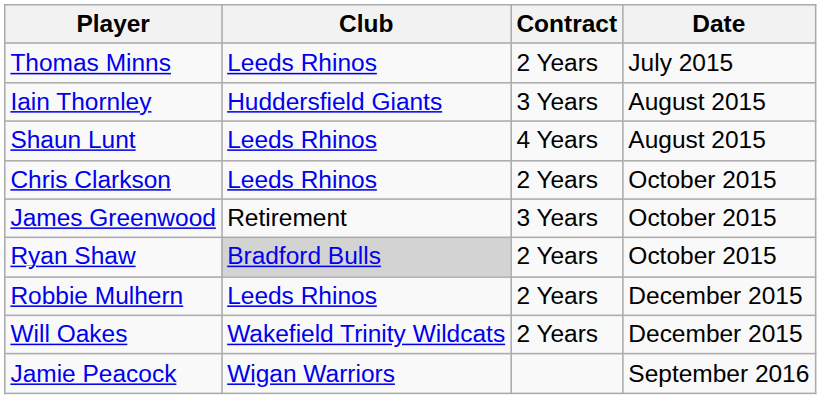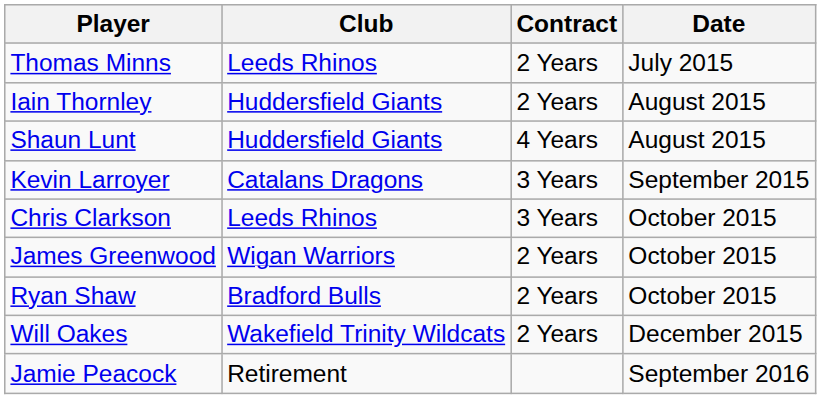 <table class="wikitable">
 <tr>
 <th>Player</th>
 <th>Club</th>
 <th>Contract</th>
 <th>Date</th>
 </tr>
 <tr>
 <td> <a href='#'>Thomas Minns</a></td>
 <td> <a href='#'>Leeds Rhinos</a></td>
 <td>2 Years</td>
 <td>July 2015</td>
 </tr>
 <tr>
 <td> <a href='#'>Iain Thornley</a></td>
 <td> <a href='#'>Huddersfield Giants</a></td>
-<td>3 Years</td>
+<td>2 Years</td>
 <td>August 2015</td>
 </tr>
 <tr>
 <td> <a href='#'>Shaun Lunt</a></td>
-<td> <a href='#'>Leeds Rhinos</a></td>
+<td> <a href='#'>Huddersfield Giants</a></td>
 <td>4 Years</td>
 <td>August 2015</td>
 </tr>
 <tr>
+<td> <a href='#'>Kevin Larroyer</a></td>
+<td> <a href='#'>Catalans Dragons</a></td>
+<td>3 Years</td>
+<td>September 2015</td>
+</tr>
+<tr>
 <td> <a href='#'>Chris Clarkson</a></td>
 <td> <a href='#'>Leeds Rhinos</a></td>
+<td>3 Years</td>
+<td>October 2015</td>
+</tr>
+<tr>
+<td> <a href='#'>James Greenwood</a></td>
+<td> <a href='#'>Wigan Warriors</a></td>
 <td>2 Years</td>
 <td>October 2015</td>
 </tr>
 <tr>
-<td> <a href='#'>James Greenwood</a></td>
-<td>Retirement</td>
-<td>3 Years</td>
-<td>October 2015</td>
-</tr>
-<tr>
 <td> <a href='#'>Ryan Shaw</a></td>
-<td style="background: lightgrey;"> <a href='#'>Bradford Bulls</a></td>
+<td> <a href='#'>Bradford Bulls</a></td>
 <td>2 Years</td>
 <td>October 2015</td>
-</tr>
-<tr>
-<td> <a href='#'>Robbie Mulhern</a></td>
-<td> <a href='#'>Leeds Rhinos</a></td>
-<td>2 Years</td>
-<td>December 2015</td>
 </tr>
 <tr>
 <td> <a href='#'>Will Oakes</a></td>
 <td> <a href='#'>Wakefield Trinity Wildcats</a></td>
 <td>2 Years</td>
 <td>December 2015</td>
 </tr>
 <tr>
 <td> <a href='#'>Jamie Peacock</a></td>
-<td> <a href='#'>Wigan Warriors</a></td>
+<td>Retirement</td>
 <td></td>
 <td>September 2016</td>
 </tr>
 </table>
